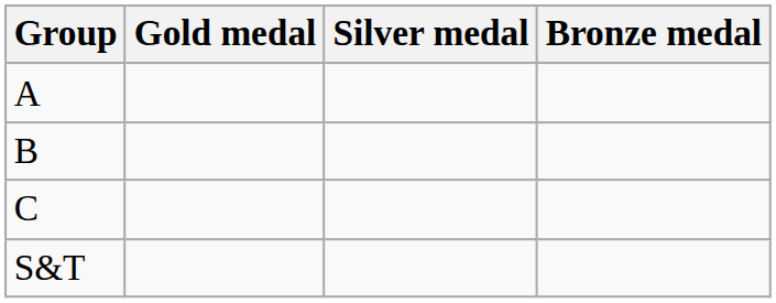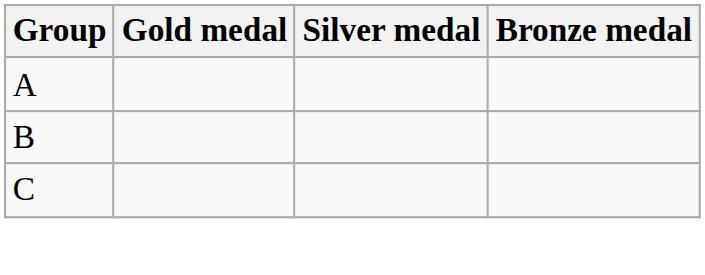 <table class="wikitable">
 <tr>
 <th>Group</th>
 <th>Gold medal</th>
 <th>Silver medal</th>
 <th>Bronze medal</th>
 </tr>
 <tr>
 <td>A</td>
 <td> </td>
 <td> </td>
 <td> </td>
 </tr>
 <tr>
 <td>B</td>
 <td> </td>
 <td> </td>
 <td> </td>
 </tr>
 <tr>
 <td>C</td>
 <td> </td>
 <td> </td>
 <td> </td>
 </tr>
-<tr>
-<td>S&T</td>
-<td> </td>
-<td> </td>
-<td> </td>
-</tr>
 </table>
